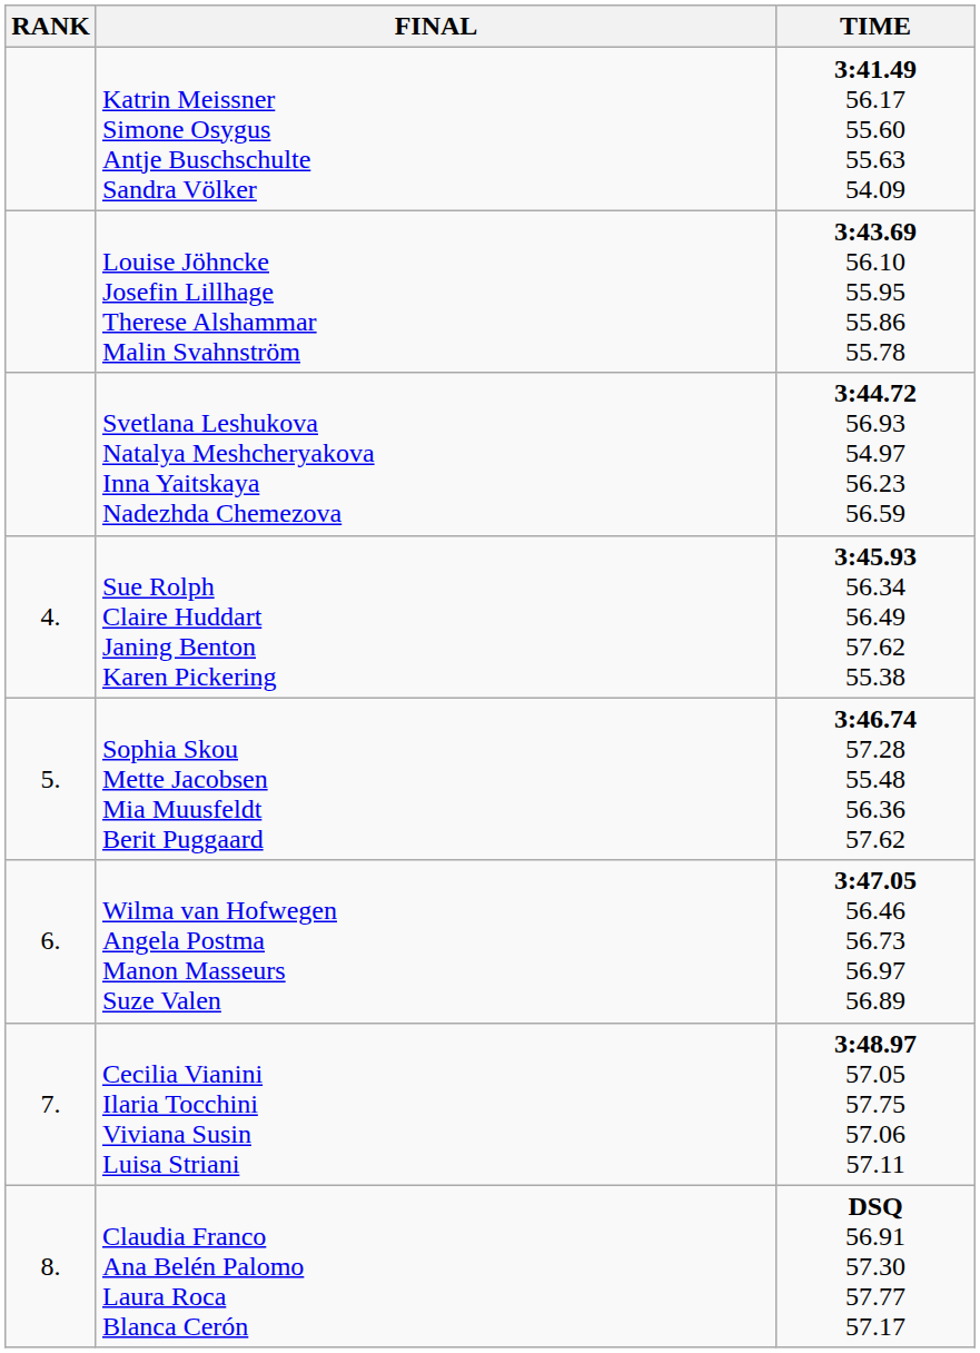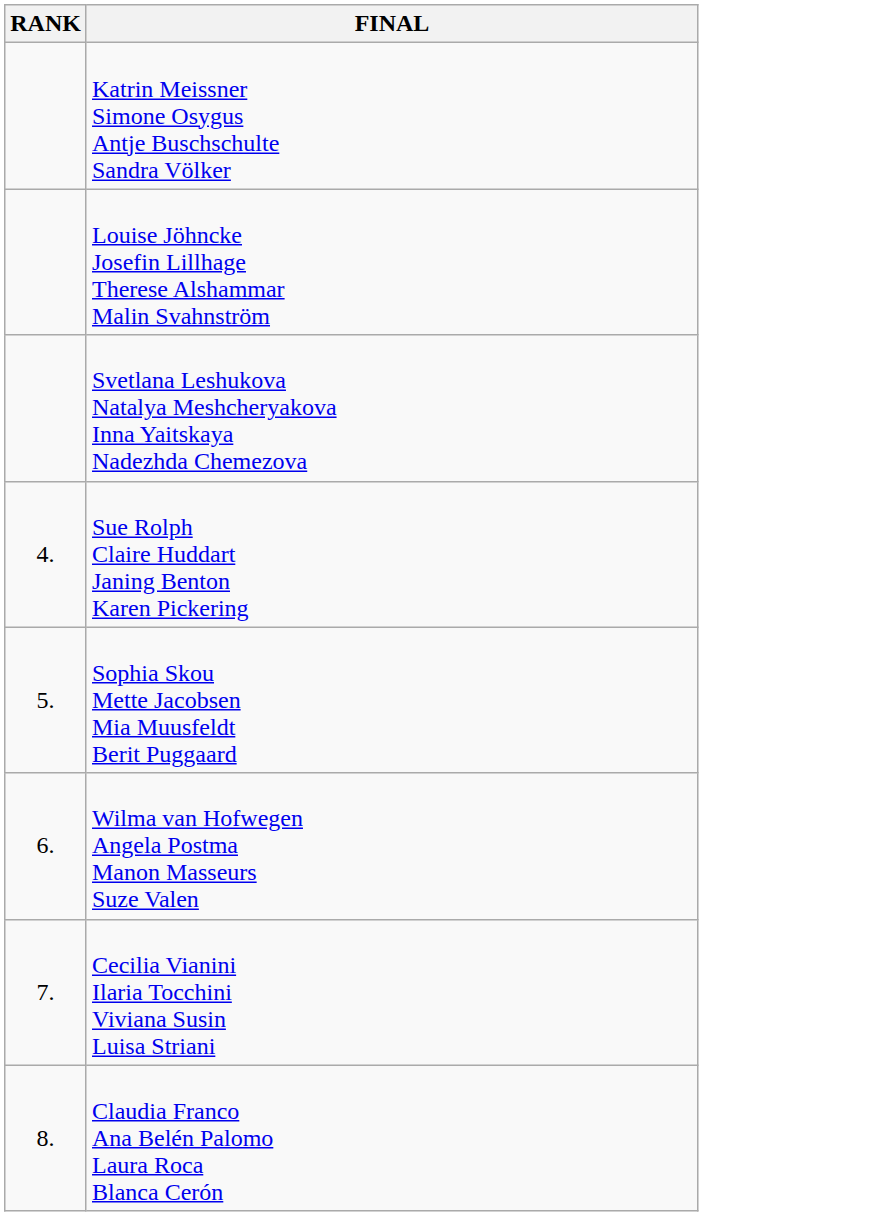 <table class="wikitable">
 <tr>
 <th>RANK</th>
 <th style="width: 25em">FINAL</th>
-<th style="width: 7em">TIME</th>
 </tr>
 <tr>
 <td align="center"></td>
 <td><strong></strong><br><a href='#'>Katrin Meissner</a><br><a href='#'>Simone Osygus</a><br><a href='#'>Antje Buschschulte</a><br><a href='#'>Sandra Völker</a></td>
-<td align="center"><strong>3:41.49</strong><br>56.17<br>55.60<br>55.63<br>54.09</td>
 </tr>
 <tr>
 <td align="center"></td>
 <td><strong></strong><br><a href='#'>Louise Jöhncke</a><br><a href='#'>Josefin Lillhage</a><br><a href='#'>Therese Alshammar</a><br><a href='#'>Malin Svahnström</a></td>
-<td align="center"><strong>3:43.69</strong><br>56.10<br>55.95<br>55.86<br>55.78</td>
 </tr>
 <tr>
 <td align="center"></td>
 <td><strong></strong><br><a href='#'>Svetlana Leshukova</a><br><a href='#'>Natalya Meshcheryakova</a><br><a href='#'>Inna Yaitskaya</a><br><a href='#'>Nadezhda Chemezova</a></td>
-<td align="center"><strong>3:44.72</strong><br>56.93<br>54.97<br>56.23<br>56.59</td>
 </tr>
 <tr>
 <td align="center">4.</td>
 <td><strong></strong><br><a href='#'>Sue Rolph</a><br><a href='#'>Claire Huddart</a><br><a href='#'>Janing Benton</a><br><a href='#'>Karen Pickering</a></td>
-<td align="center"><strong>3:45.93</strong><br>56.34<br>56.49<br>57.62<br>55.38</td>
 </tr>
 <tr>
 <td align="center">5.</td>
 <td><strong></strong><br><a href='#'>Sophia Skou</a><br><a href='#'>Mette Jacobsen</a><br><a href='#'>Mia Muusfeldt</a><br><a href='#'>Berit Puggaard</a></td>
-<td align="center"><strong>3:46.74</strong><br>57.28<br>55.48<br>56.36<br>57.62</td>
 </tr>
 <tr>
 <td align="center">6.</td>
 <td><strong></strong><br><a href='#'>Wilma van Hofwegen</a><br><a href='#'>Angela Postma</a><br><a href='#'>Manon Masseurs</a><br><a href='#'>Suze Valen</a></td>
-<td align="center"><strong>3:47.05</strong><br>56.46<br>56.73<br>56.97<br>56.89</td>
 </tr>
 <tr>
 <td align="center">7.</td>
 <td><strong></strong><br><a href='#'>Cecilia Vianini</a><br><a href='#'>Ilaria Tocchini</a><br><a href='#'>Viviana Susin</a><br><a href='#'>Luisa Striani</a></td>
-<td align="center"><strong>3:48.97</strong><br>57.05<br>57.75<br>57.06<br>57.11</td>
 </tr>
 <tr>
 <td align="center">8.</td>
 <td><strong></strong><br><a href='#'>Claudia Franco</a><br><a href='#'>Ana Belén Palomo</a><br><a href='#'>Laura Roca</a><br><a href='#'>Blanca Cerón</a></td>
-<td align="center"><strong>DSQ</strong><br>56.91<br>57.30<br>57.77<br>57.17</td>
 </tr>
 </table>
